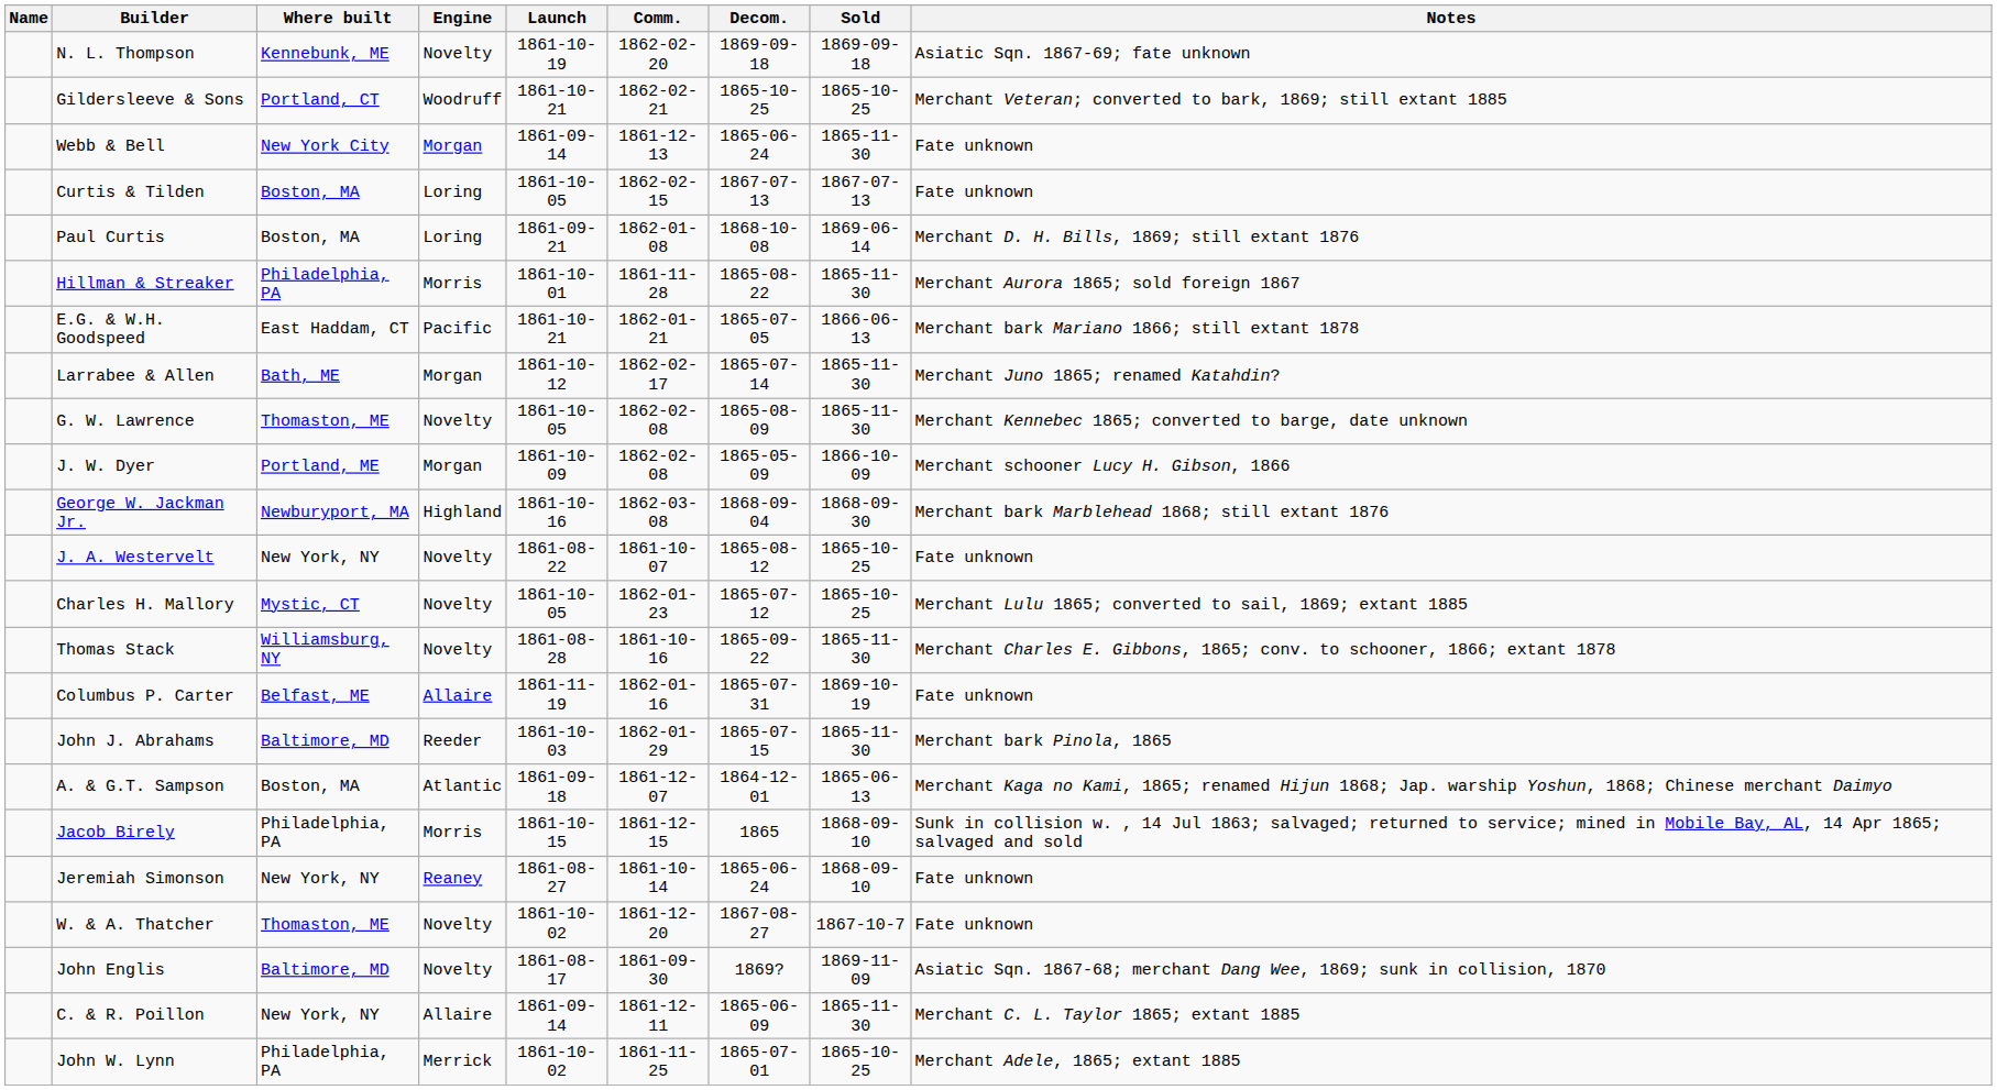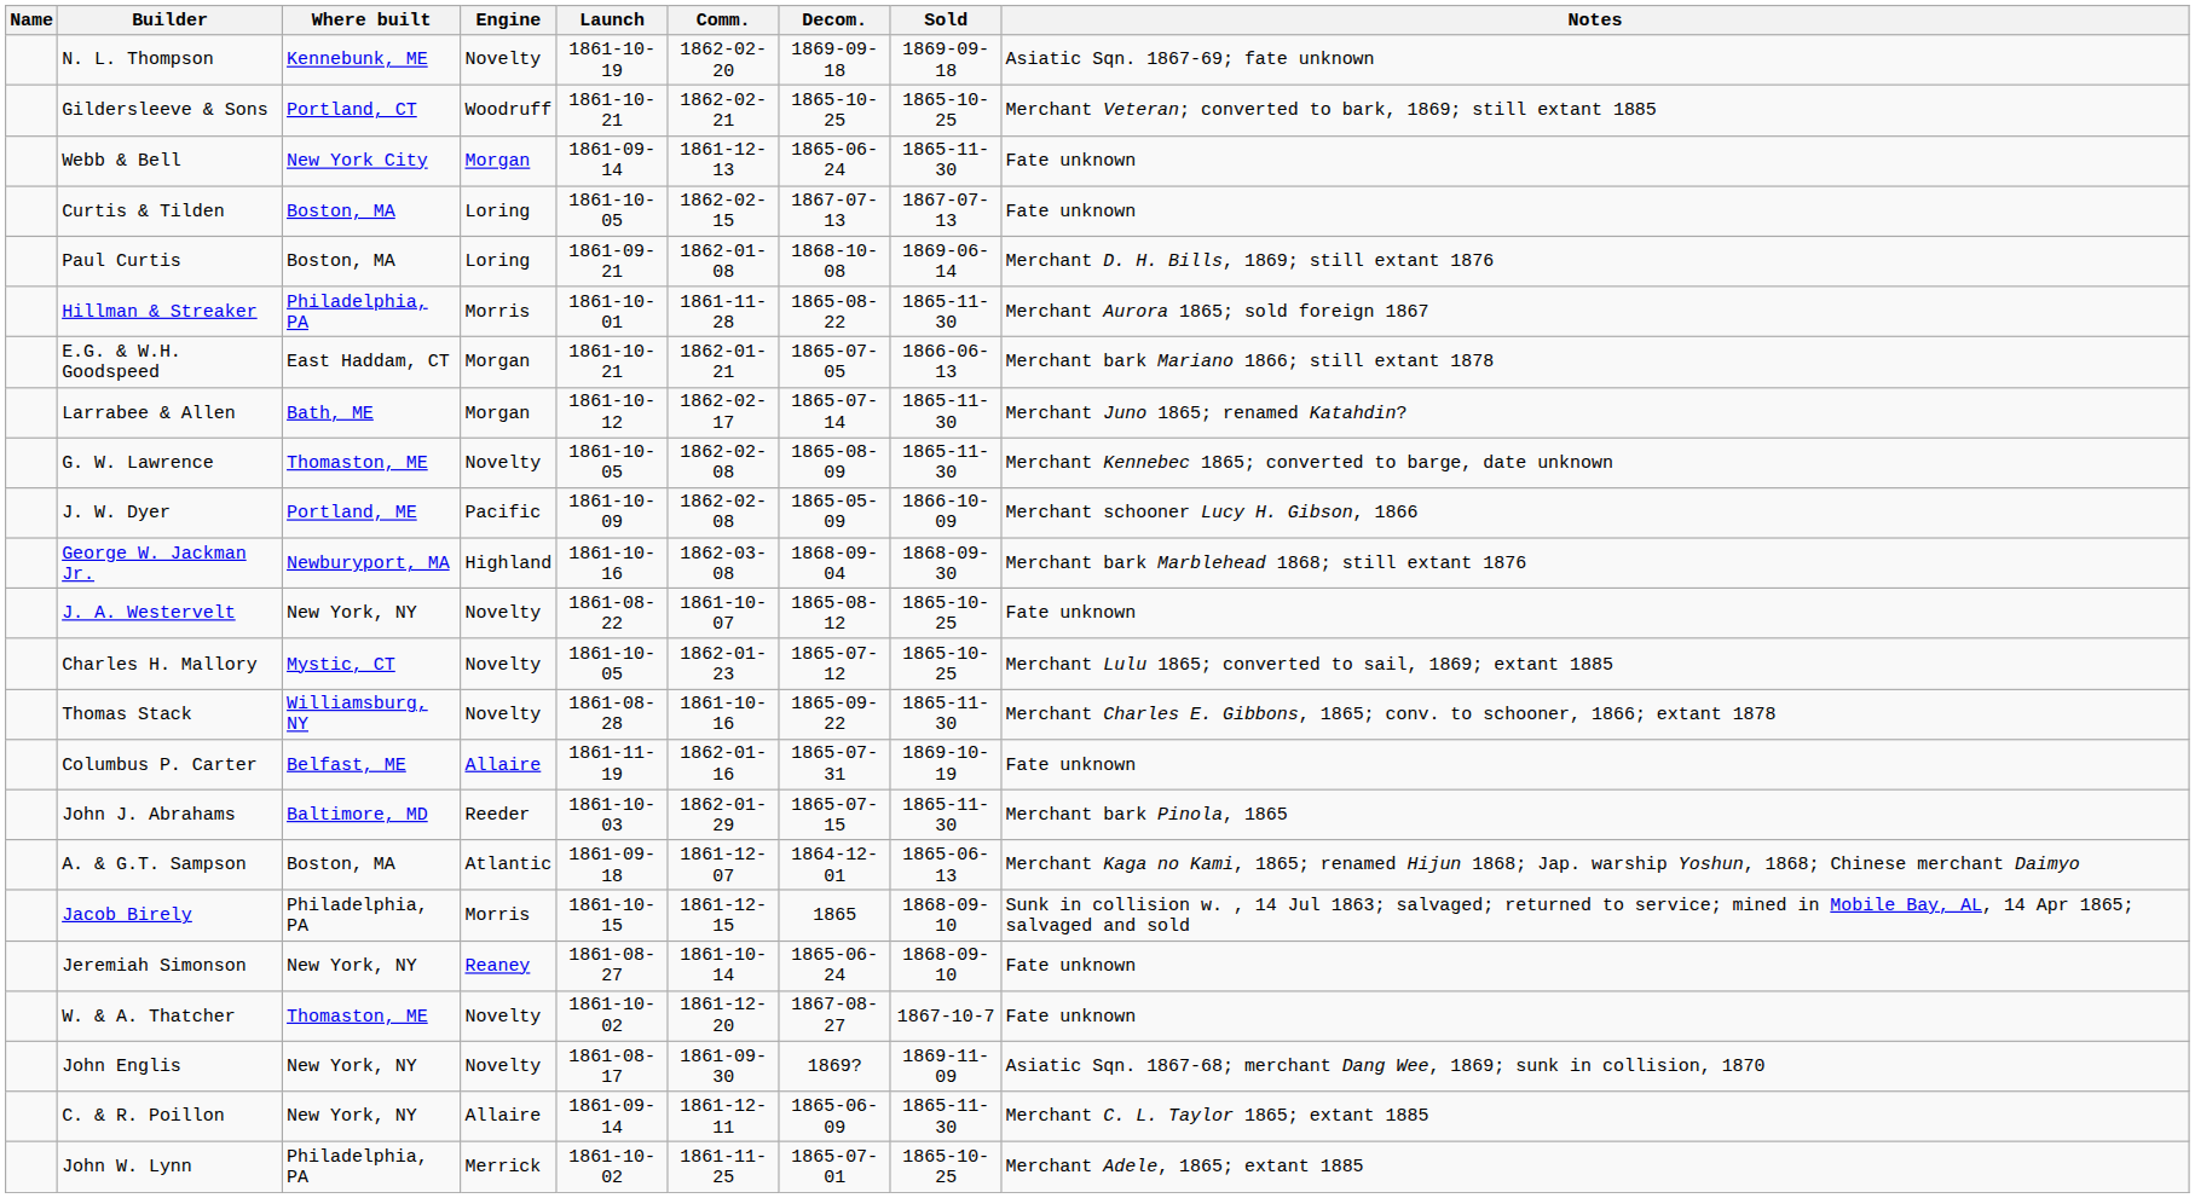 <table class="wikitable sortable">
 <tr>
 <th>Name</th>
 <th>Builder</th>
 <th>Where built</th>
 <th>Engine</th>
 <th>Launch</th>
 <th>Comm.</th>
 <th>Decom.</th>
 <th>Sold</th>
 <th>Notes</th>
 </tr>
 <tr align="center">
 <td align="left"></td>
 <td align="left">N. L. Thompson</td>
 <td align="left"><a href='#'>Kennebunk, ME</a></td>
 <td align="left">Novelty</td>
 <td>1861-10-19</td>
 <td>1862-02-20</td>
 <td>1869-09-18</td>
 <td>1869-09-18</td>
 <td align="left">Asiatic Sqn. 1867-69; fate unknown</td>
 </tr>
 <tr align="center">
 <td align="left"></td>
 <td align="left">Gildersleeve & Sons</td>
 <td align="left"><a href='#'>Portland, CT</a></td>
 <td align="left">Woodruff</td>
 <td>1861-10-21</td>
 <td>1862-02-21</td>
 <td>1865-10-25</td>
 <td align="center">1865-10-25</td>
 <td align="left">Merchant <em>Veteran</em>; converted to bark, 1869; still extant 1885</td>
 </tr>
 <tr align="center">
 <td align="left"></td>
 <td align="left">Webb & Bell</td>
 <td align="left"><a href='#'>New York City</a></td>
 <td align="left"><a href='#'>Morgan</a></td>
 <td>1861-09-14</td>
 <td>1861-12-13</td>
 <td>1865-06-24</td>
 <td align="center">1865-11-30</td>
 <td align="left">Fate unknown</td>
 </tr>
 <tr align="center">
 <td align="left"></td>
 <td align="left">Curtis & Tilden</td>
 <td align="left"><a href='#'>Boston, MA</a></td>
 <td align="left">Loring</td>
 <td>1861-10-05</td>
 <td>1862-02-15</td>
 <td>1867-07-13</td>
 <td align="center">1867-07-13</td>
 <td align="left">Fate unknown</td>
 </tr>
 <tr align="center">
 <td align="left"></td>
 <td align="left">Paul Curtis</td>
 <td align="left">Boston, MA</td>
 <td align="left">Loring</td>
 <td>1861-09-21</td>
 <td>1862-01-08</td>
 <td>1868-10-08</td>
 <td align="center">1869-06-14</td>
 <td align="left">Merchant <em>D. H. Bills</em>, 1869; still extant 1876</td>
 </tr>
 <tr align="center">
 <td align="left"></td>
 <td align="left"><a href='#'>Hillman & Streaker</a></td>
 <td align="left"><a href='#'>Philadelphia, PA</a></td>
 <td align="left">Morris</td>
 <td>1861-10-01</td>
 <td>1861-11-28</td>
 <td>1865-08-22</td>
 <td align="center">1865-11-30</td>
 <td align="left">Merchant <em>Aurora</em> 1865; sold foreign 1867</td>
 </tr>
 <tr align="left">
 <td></td>
 <td>E.G. & W.H. Goodspeed</td>
 <td>East Haddam, CT</td>
-<td>Pacific</td>
+<td>Morgan</td>
 <td align="center">1861-10-21</td>
 <td align="center">1862-01-21</td>
 <td align="center">1865-07-05</td>
 <td align="center">1866-06-13</td>
 <td>Merchant bark <em>Mariano</em> 1866; still extant 1878</td>
 </tr>
 <tr align="left">
 <td align="left"></td>
 <td>Larrabee & Allen</td>
 <td><a href='#'>Bath, ME</a></td>
 <td>Morgan</td>
 <td align="center">1861-10-12</td>
 <td align="center">1862-02-17</td>
 <td align="center">1865-07-14</td>
 <td align="center">1865-11-30</td>
 <td>Merchant <em>Juno</em> 1865; renamed <em>Katahdin</em>?</td>
 </tr>
 <tr align="left">
 <td></td>
 <td>G. W. Lawrence</td>
 <td><a href='#'>Thomaston, ME</a></td>
 <td>Novelty</td>
 <td align="center">1861-10-05</td>
 <td align="center">1862-02-08</td>
 <td align="center">1865-08-09</td>
 <td align="center">1865-11-30</td>
 <td>Merchant <em>Kennebec</em> 1865; converted to barge, date unknown</td>
 </tr>
 <tr align="left">
 <td></td>
 <td>J. W. Dyer</td>
 <td><a href='#'>Portland, ME</a></td>
-<td>Morgan</td>
+<td>Pacific</td>
 <td align="center">1861-10-09</td>
 <td align="center">1862-02-08</td>
 <td align="center">1865-05-09</td>
 <td align="center">1866-10-09</td>
 <td>Merchant schooner <em>Lucy H. Gibson</em>, 1866</td>
 </tr>
 <tr align="left">
 <td></td>
 <td><a href='#'>George W. Jackman Jr.</a></td>
 <td><a href='#'>Newburyport, MA</a></td>
 <td>Highland</td>
 <td align="center">1861-10-16</td>
 <td align="center">1862-03-08</td>
 <td align="center">1868-09-04</td>
 <td align="center">1868-09-30</td>
 <td>Merchant bark <em>Marblehead</em> 1868; still extant 1876</td>
 </tr>
 <tr align="left">
 <td></td>
 <td><a href='#'>J. A. Westervelt</a></td>
 <td>New York, NY</td>
 <td>Novelty</td>
 <td align="center">1861-08-22</td>
 <td align="center">1861-10-07</td>
 <td align="center">1865-08-12</td>
 <td align="center">1865-10-25</td>
 <td>Fate unknown</td>
 </tr>
 <tr align="left">
 <td></td>
 <td>Charles H. Mallory</td>
 <td><a href='#'>Mystic, CT</a></td>
 <td>Novelty</td>
 <td align="center">1861-10-05</td>
 <td align="center">1862-01-23</td>
 <td align="center">1865-07-12</td>
 <td align="center">1865-10-25</td>
 <td>Merchant <em>Lulu</em> 1865; converted to sail, 1869; extant 1885</td>
 </tr>
 <tr align="left">
 <td></td>
 <td>Thomas Stack</td>
 <td><a href='#'>Williamsburg, NY</a></td>
 <td>Novelty</td>
 <td align="center">1861-08-28</td>
 <td align="center">1861-10-16</td>
 <td align="center">1865-09-22</td>
 <td align="center">1865-11-30</td>
 <td>Merchant <em>Charles E. Gibbons</em>, 1865; conv. to schooner, 1866; extant 1878</td>
 </tr>
 <tr align="left">
 <td></td>
 <td>Columbus P. Carter</td>
 <td><a href='#'>Belfast, ME</a></td>
 <td><a href='#'>Allaire</a></td>
 <td align="center">1861-11-19</td>
 <td align="center">1862-01-16</td>
 <td align="center">1865-07-31</td>
 <td align="center">1869-10-19</td>
 <td>Fate unknown</td>
 </tr>
 <tr align="left">
 <td></td>
 <td>John J. Abrahams</td>
 <td><a href='#'>Baltimore, MD</a></td>
 <td>Reeder</td>
 <td align="center">1861-10-03</td>
 <td align="center">1862-01-29</td>
 <td align="center">1865-07-15</td>
 <td align="center">1865-11-30</td>
 <td>Merchant bark <em>Pinola</em>, 1865</td>
 </tr>
 <tr align="left">
 <td></td>
 <td>A. & G.T. Sampson</td>
 <td>Boston, MA</td>
 <td>Atlantic</td>
 <td align="center">1861-09-18</td>
 <td align="center">1861-12-07</td>
 <td align="center">1864-12-01</td>
 <td align="center">1865-06-13</td>
 <td>Merchant <em>Kaga no Kami</em>, 1865; renamed <em>Hijun</em> 1868; Jap. warship <em>Yoshun</em>, 1868; Chinese merchant <em>Daimyo</em></td>
 </tr>
 <tr align="left">
 <td></td>
 <td><a href='#'>Jacob Birely</a></td>
 <td>Philadelphia, PA</td>
 <td>Morris</td>
 <td align="center">1861-10-15</td>
 <td align="center">1861-12-15</td>
 <td align="center">1865</td>
 <td align="center">1868-09-10</td>
 <td>Sunk in collision w. , 14 Jul 1863; salvaged; returned to service; mined in <a href='#'>Mobile Bay, AL</a>, 14 Apr 1865; salvaged and sold</td>
 </tr>
 <tr align="left">
 <td></td>
 <td>Jeremiah Simonson</td>
 <td>New York, NY</td>
 <td><a href='#'>Reaney</a></td>
 <td align="center">1861-08-27</td>
 <td align="center">1861-10-14</td>
 <td align="center">1865-06-24</td>
 <td align="center">1868-09-10</td>
 <td>Fate unknown</td>
 </tr>
 <tr align="left">
 <td></td>
 <td>W. & A. Thatcher</td>
 <td><a href='#'>Thomaston, ME</a></td>
 <td>Novelty</td>
 <td align="center">1861-10-02</td>
 <td align="center">1861-12-20</td>
 <td align="center">1867-08-27</td>
 <td align="center">1867-10-7</td>
 <td>Fate unknown</td>
 </tr>
 <tr align="left">
 <td></td>
 <td>John Englis</td>
-<td><a href='#'>Baltimore, MD</a></td>
+<td>New York, NY</td>
 <td>Novelty</td>
 <td align="center">1861-08-17</td>
 <td align="center">1861-09-30</td>
 <td align="center">1869?</td>
 <td align="center">1869-11-09</td>
 <td>Asiatic Sqn. 1867-68; merchant <em>Dang Wee</em>, 1869; sunk in collision, 1870</td>
 </tr>
 <tr align="left">
 <td></td>
 <td>C. & R. Poillon</td>
 <td>New York, NY</td>
 <td>Allaire</td>
 <td align="center">1861-09-14</td>
 <td align="center">1861-12-11</td>
 <td align="center">1865-06-09</td>
 <td align="center">1865-11-30</td>
 <td>Merchant <em>C. L. Taylor</em> 1865; extant 1885</td>
 </tr>
 <tr align="left">
 <td></td>
 <td>John W. Lynn</td>
 <td>Philadelphia, PA</td>
 <td>Merrick</td>
 <td align="center">1861-10-02</td>
 <td align="center">1861-11-25</td>
 <td align="center">1865-07-01</td>
 <td align="center">1865-10-25</td>
 <td>Merchant <em>Adele</em>, 1865; extant 1885</td>
 </tr>
 </table>
